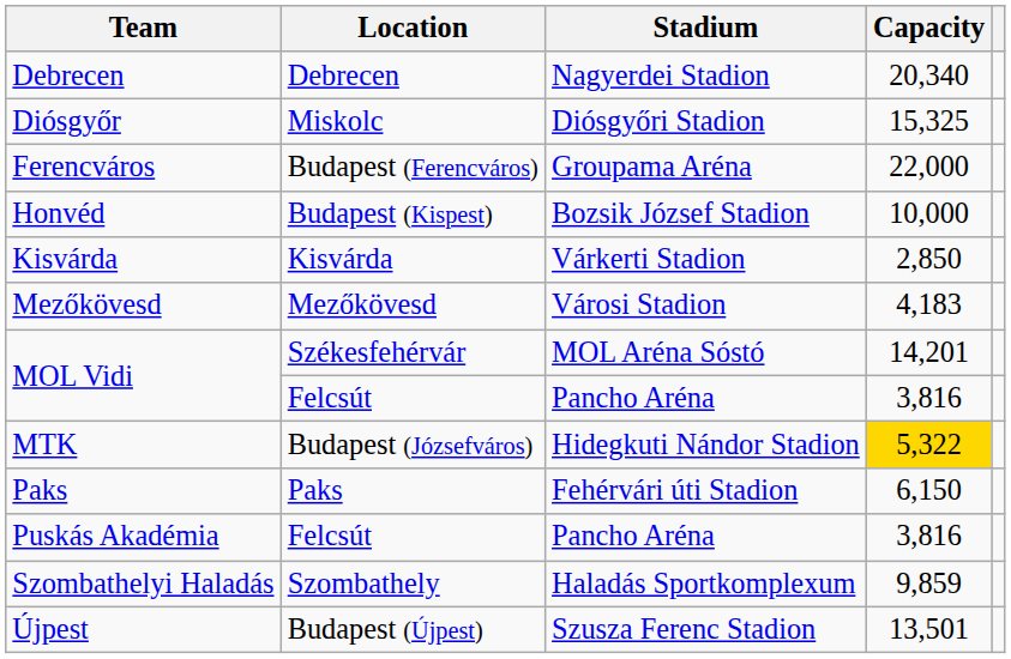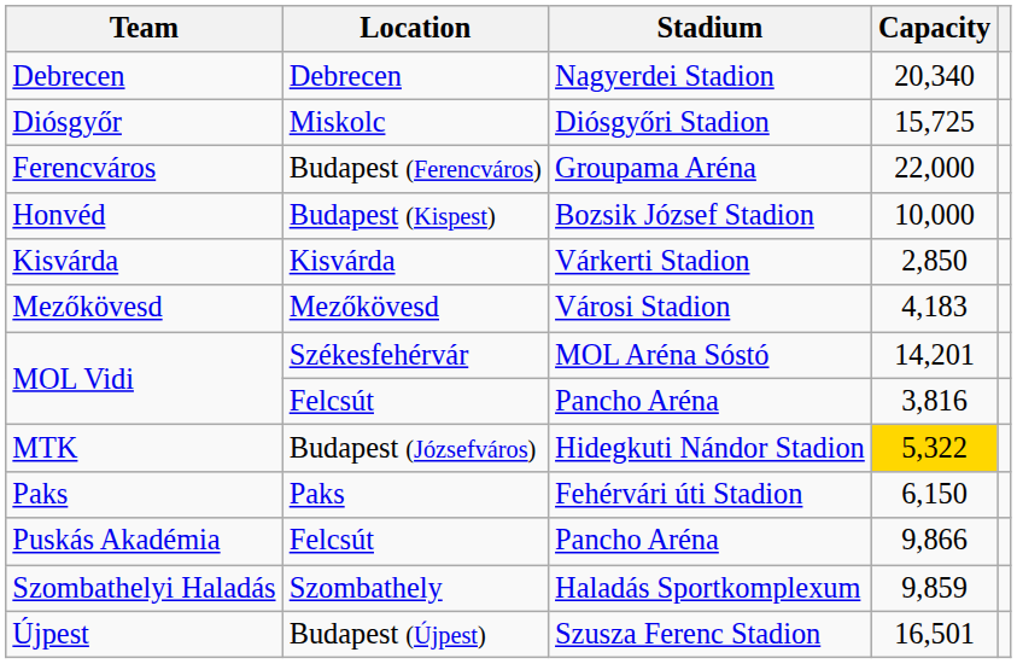 <table class="wikitable sortable">
 <tr>
 <th>Team</th>
 <th>Location</th>
 <th>Stadium</th>
 <th>Capacity</th>
 <th></th>
 </tr>
 <tr>
 <td><a href='#'>Debrecen</a></td>
 <td><a href='#'>Debrecen</a></td>
 <td><a href='#'>Nagyerdei Stadion</a></td>
 <td align="center">20,340</td>
 <td align=center></td>
 </tr>
 <tr>
 <td><a href='#'>Diósgyőr</a></td>
 <td><a href='#'>Miskolc</a></td>
 <td><a href='#'>Diósgyőri Stadion</a></td>
-<td align="center">15,325</td>
+<td align="center">15,725</td>
 <td align=center></td>
 </tr>
 <tr>
 <td><a href='#'>Ferencváros</a></td>
 <td>Budapest <small>(<a href='#'>Ferencváros</a>)</small></td>
 <td><a href='#'>Groupama Aréna</a></td>
 <td align="center">22,000</td>
 <td align=center></td>
 </tr>
 <tr>
 <td><a href='#'>Honvéd</a></td>
 <td><a href='#'>Budapest</a> <small>(<a href='#'>Kispest</a>)</small></td>
 <td><a href='#'>Bozsik József Stadion</a></td>
 <td align="center">10,000</td>
 <td align=center></td>
 </tr>
 <tr>
 <td><a href='#'>Kisvárda</a></td>
 <td><a href='#'>Kisvárda</a></td>
 <td><a href='#'>Várkerti Stadion</a></td>
 <td align="center">2,850</td>
 <td align=center></td>
 </tr>
 <tr>
 <td><a href='#'>Mezőkövesd</a></td>
 <td><a href='#'>Mezőkövesd</a></td>
 <td><a href='#'>Városi Stadion</a></td>
 <td align="center">4,183</td>
 <td align=center></td>
 </tr>
 <tr>
 <td rowspan=2><a href='#'>MOL Vidi</a></td>
 <td><a href='#'>Székesfehérvár</a></td>
 <td><a href='#'>MOL Aréna Sóstó</a></td>
 <td align="center">14,201</td>
 <td align=center></td>
 </tr>
 <tr>
 <td><a href='#'>Felcsút</a></td>
 <td><a href='#'>Pancho Aréna</a></td>
 <td align="center">3,816</td>
 <td align=center></td>
 </tr>
 <tr>
 <td><a href='#'>MTK</a></td>
 <td>Budapest <small>(<a href='#'>Józsefváros</a>)</small></td>
 <td><a href='#'>Hidegkuti Nándor Stadion</a></td>
 <td align="center" style="background: gold;">5,322</td>
 <td align=center></td>
 </tr>
 <tr>
 <td><a href='#'>Paks</a></td>
 <td><a href='#'>Paks</a></td>
 <td><a href='#'>Fehérvári úti Stadion</a></td>
 <td align="center">6,150</td>
 <td align=center></td>
 </tr>
 <tr>
 <td><a href='#'>Puskás Akadémia</a></td>
 <td><a href='#'>Felcsút</a></td>
 <td><a href='#'>Pancho Aréna</a></td>
-<td align="center">3,816</td>
+<td align="center">9,866</td>
 <td align=center></td>
 </tr>
 <tr>
 <td><a href='#'>Szombathelyi Haladás</a></td>
 <td><a href='#'>Szombathely</a></td>
 <td><a href='#'>Haladás Sportkomplexum</a></td>
 <td align="center">9,859</td>
 <td align=center></td>
 </tr>
 <tr>
 <td><a href='#'>Újpest</a></td>
 <td>Budapest <small>(<a href='#'>Újpest</a>)</small></td>
 <td><a href='#'>Szusza Ferenc Stadion</a></td>
-<td align="center">13,501</td>
+<td align="center">16,501</td>
 <td align=center></td>
 </tr>
 </table>
